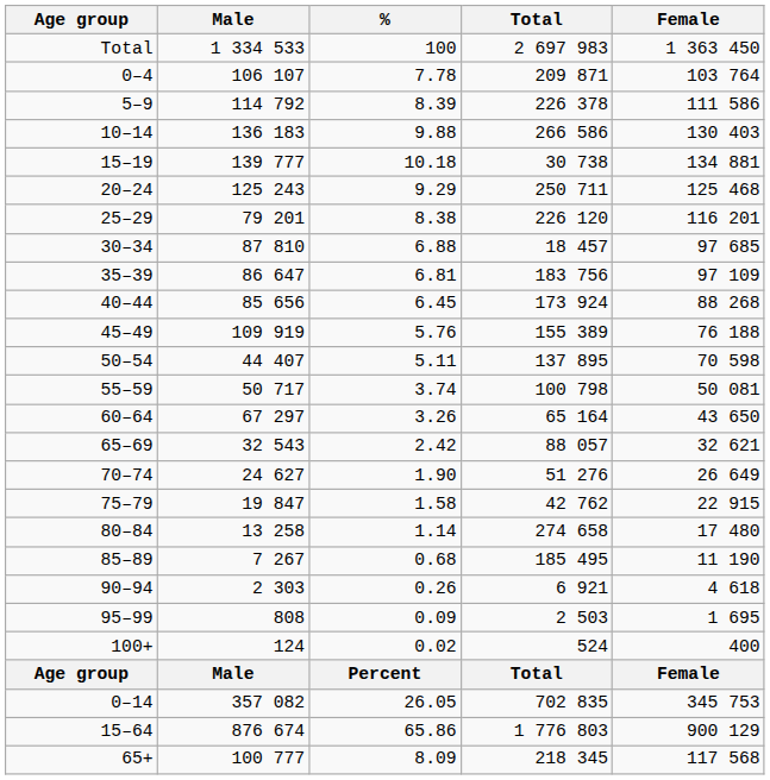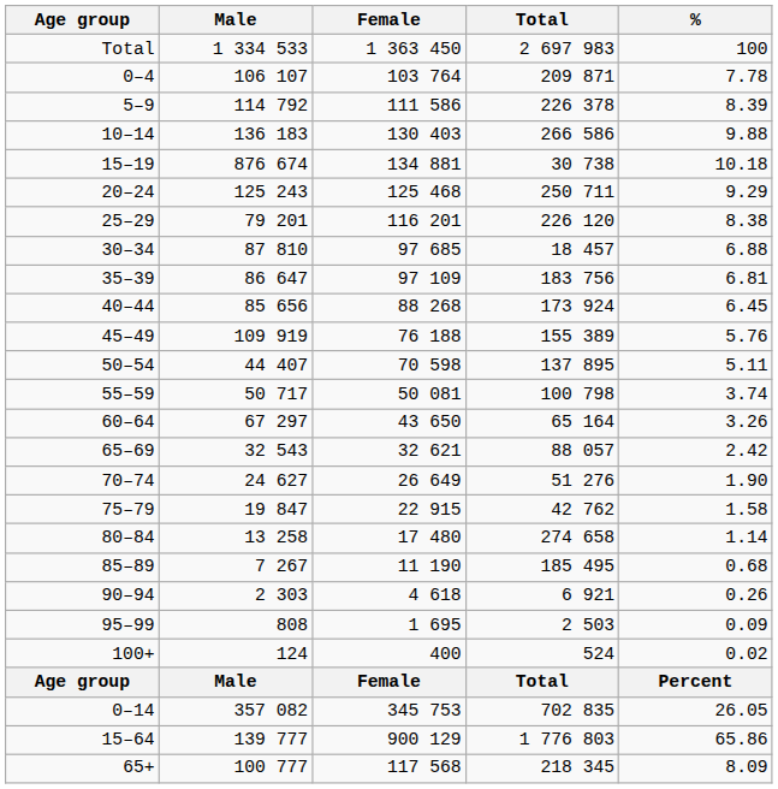 <table class="wikitable">
 <tr>
 <th style="width:80pt;">Age group</th>
 <th style="width:80pt;">Male</th>
+<th style="width:80pt;">Female</th>
+<th style="width:80pt;">Total</th>
 <th style="width:80pt;">%</th>
-<th style="width:80pt;">Total</th>
-<th style="width:80pt;">Female</th>
 </tr>
 <tr style="text-align:right;">
 <td>Total</td>
 <td>1 334 533</td>
+<td>1 363 450</td>
+<td>2 697 983</td>
 <td>100</td>
-<td>2 697 983</td>
-<td>1 363 450</td>
 </tr>
 <tr style="text-align:right;">
 <td>0–4</td>
 <td>106 107</td>
+<td>103 764</td>
+<td>209 871</td>
 <td>7.78</td>
-<td>209 871</td>
-<td>103 764</td>
 </tr>
 <tr style="text-align:right;">
 <td>5–9</td>
 <td>114 792</td>
+<td>111 586</td>
+<td>226 378</td>
 <td>8.39</td>
-<td>226 378</td>
-<td>111 586</td>
 </tr>
 <tr style="text-align:right;">
 <td>10–14</td>
 <td>136 183</td>
+<td>130 403</td>
+<td>266 586</td>
 <td>9.88</td>
-<td>266 586</td>
-<td>130 403</td>
 </tr>
 <tr style="text-align:right;">
 <td>15–19</td>
-<td>139 777</td>
+<td>876 674</td>
+<td>134 881</td>
+<td>30 738</td>
 <td>10.18</td>
-<td>30 738</td>
-<td>134 881</td>
 </tr>
 <tr style="text-align:right;">
 <td>20–24</td>
 <td>125 243</td>
+<td>125 468</td>
+<td>250 711</td>
 <td>9.29</td>
-<td>250 711</td>
-<td>125 468</td>
 </tr>
 <tr style="text-align:right;">
 <td>25–29</td>
 <td>79 201</td>
+<td>116 201</td>
+<td>226 120</td>
 <td>8.38</td>
-<td>226 120</td>
-<td>116 201</td>
 </tr>
 <tr style="text-align:right;">
 <td>30–34</td>
 <td>87 810</td>
+<td>97 685</td>
+<td>18 457</td>
 <td>6.88</td>
-<td>18 457</td>
-<td>97 685</td>
 </tr>
 <tr style="text-align:right;">
 <td>35–39</td>
 <td>86 647</td>
+<td>97 109</td>
+<td>183 756</td>
 <td>6.81</td>
-<td>183 756</td>
-<td>97 109</td>
 </tr>
 <tr style="text-align:right;">
 <td>40–44</td>
 <td>85 656</td>
+<td>88 268</td>
+<td>173 924</td>
 <td>6.45</td>
-<td>173 924</td>
-<td>88 268</td>
 </tr>
 <tr style="text-align:right;">
 <td>45–49</td>
 <td>109 919</td>
+<td>76 188</td>
+<td>155 389</td>
 <td>5.76</td>
-<td>155 389</td>
-<td>76 188</td>
 </tr>
 <tr style="text-align:right;">
 <td>50–54</td>
 <td>44 407</td>
+<td>70 598</td>
+<td>137 895</td>
 <td>5.11</td>
-<td>137 895</td>
-<td>70 598</td>
 </tr>
 <tr style="text-align:right;">
 <td>55–59</td>
 <td>50 717</td>
+<td>50 081</td>
+<td>100 798</td>
 <td>3.74</td>
-<td>100 798</td>
-<td>50 081</td>
 </tr>
 <tr style="text-align:right;">
 <td>60–64</td>
 <td>67 297</td>
+<td>43 650</td>
+<td>65 164</td>
 <td>3.26</td>
-<td>65 164</td>
-<td>43 650</td>
 </tr>
 <tr style="text-align:right;">
 <td>65–69</td>
 <td>32 543</td>
+<td>32 621</td>
+<td>88 057</td>
 <td>2.42</td>
-<td>88 057</td>
-<td>32 621</td>
 </tr>
 <tr style="text-align:right;">
 <td>70–74</td>
 <td>24 627</td>
+<td>26 649</td>
+<td>51 276</td>
 <td>1.90</td>
-<td>51 276</td>
-<td>26 649</td>
 </tr>
 <tr style="text-align:right;">
 <td>75–79</td>
 <td>19 847</td>
+<td>22 915</td>
+<td>42 762</td>
 <td>1.58</td>
-<td>42 762</td>
-<td>22 915</td>
 </tr>
 <tr style="text-align:right;">
 <td>80–84</td>
 <td>13 258</td>
+<td>17 480</td>
+<td>274 658</td>
 <td>1.14</td>
-<td>274 658</td>
-<td>17 480</td>
 </tr>
 <tr style="text-align:right;">
 <td>85–89</td>
 <td>7 267</td>
+<td>11 190</td>
+<td>185 495</td>
 <td>0.68</td>
-<td>185 495</td>
-<td>11 190</td>
 </tr>
 <tr style="text-align:right;">
 <td>90–94</td>
 <td>2 303</td>
+<td>4 618</td>
+<td>6 921</td>
 <td>0.26</td>
-<td>6 921</td>
-<td>4 618</td>
 </tr>
 <tr style="text-align:right;">
 <td>95–99</td>
 <td>808</td>
+<td>1 695</td>
+<td>2 503</td>
 <td>0.09</td>
-<td>2 503</td>
-<td>1 695</td>
 </tr>
 <tr style="text-align:right;">
 <td>100+</td>
 <td>124</td>
+<td>400</td>
+<td>524</td>
 <td>0.02</td>
-<td>524</td>
-<td>400</td>
 </tr>
 <tr>
 <th style="width:50px;">Age group</th>
 <th style="width:80pt;">Male</th>
+<th style="width:80px;">Female</th>
+<th style="width:80px;">Total</th>
 <th style="width:50px;">Percent</th>
-<th style="width:80px;">Total</th>
-<th style="width:80px;">Female</th>
 </tr>
 <tr style="text-align:right;">
 <td>0–14</td>
 <td>357 082</td>
+<td>345 753</td>
+<td>702 835</td>
 <td>26.05</td>
-<td>702 835</td>
-<td>345 753</td>
 </tr>
 <tr style="text-align:right;">
 <td>15–64</td>
-<td>876 674</td>
+<td>139 777</td>
+<td>900 129</td>
+<td>1 776 803</td>
 <td>65.86</td>
-<td>1 776 803</td>
-<td>900 129</td>
 </tr>
 <tr style="text-align:right;">
 <td>65+</td>
 <td>100 777</td>
+<td>117 568</td>
+<td>218 345</td>
 <td>8.09</td>
-<td>218 345</td>
-<td>117 568</td>
 </tr>
 </table>
